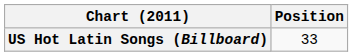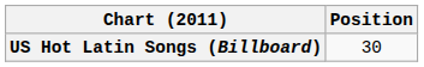 <table class="wikitable plainrowheaders" style="text-align:center">
 <tr>
 <th scope="col">Chart (2011)</th>
 <th scope="col">Position</th>
 </tr>
 <tr>
 <th scope="row">US Hot Latin Songs (<em>Billboard</em>)</th>
-<td>33</td>
+<td>30</td>
 </tr>
 </table>
